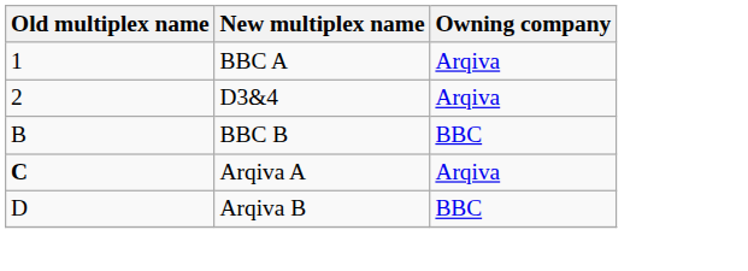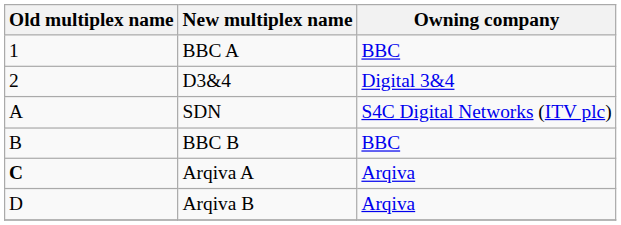 <table class="wikitable">
 <tr>
 <th>Old multiplex name</th>
 <th>New multiplex name</th>
 <th>Owning company</th>
 </tr>
 <tr>
 <td>1</td>
 <td>BBC A</td>
-<td><a href='#'>Arqiva</a></td>
+<td><a href='#'>BBC</a></td>
 </tr>
 <tr>
 <td>2</td>
 <td>D3&4</td>
-<td><a href='#'>Arqiva</a></td>
+<td><a href='#'>Digital 3&4</a></td>
+</tr>
+<tr>
+<td>A</td>
+<td>SDN</td>
+<td><a href='#'>S4C Digital Networks</a> (<a href='#'>ITV plc</a>)</td>
 </tr>
 <tr>
 <td>B</td>
 <td>BBC B</td>
 <td><a href='#'>BBC</a></td>
 </tr>
 <tr>
 <td><strong>C</strong></td>
 <td>Arqiva A</td>
 <td><a href='#'>Arqiva</a></td>
 </tr>
 <tr>
 <td>D</td>
 <td>Arqiva B</td>
-<td><a href='#'>BBC</a></td>
+<td><a href='#'>Arqiva</a></td>
 </tr>
 <tr>
 </tr>
 </table>
